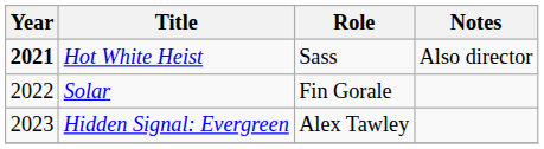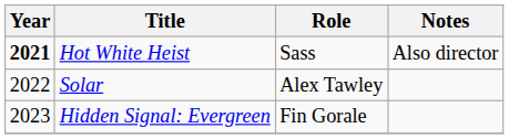 <table class="wikitable">
 <tr>
 <th>Year</th>
 <th>Title</th>
 <th>Role</th>
 <th>Notes</th>
 </tr>
 <tr>
 <td><strong>2021</strong></td>
 <td><em><a href='#'>Hot White Heist</a></em></td>
 <td>Sass</td>
 <td>Also director</td>
 </tr>
 <tr>
 <td>2022</td>
 <td><em><a href='#'>Solar</a></em></td>
-<td>Fin Gorale</td>
+<td>Alex Tawley</td>
 <td></td>
 </tr>
 <tr>
 <td>2023</td>
 <td><em><a href='#'>Hidden Signal: Evergreen</a></em></td>
-<td>Alex Tawley</td>
+<td>Fin Gorale</td>
 <td></td>
 </tr>
 <tr>
 </tr>
 </table>
